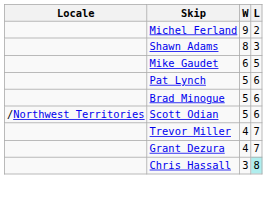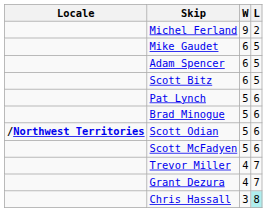 <table class="wikitable" border="1">
 <tr>
 <th>Locale</th>
 <th>Skip</th>
 <th>W</th>
 <th>L</th>
 </tr>
 <tr>
 <td></td>
 <td><a href='#'>Michel Ferland</a></td>
 <td>9</td>
 <td>2</td>
 </tr>
 <tr>
 <td></td>
-<td><a href='#'>Shawn Adams</a></td>
-<td>8</td>
-<td>3</td>
+<td><a href='#'>Mike Gaudet</a></td>
+<td>6</td>
+<td>5</td>
 </tr>
 <tr>
 <td></td>
-<td><a href='#'>Mike Gaudet</a></td>
+<td><a href='#'>Adam Spencer</a></td>
+<td>6</td>
+<td>5</td>
+</tr>
+<tr>
+<td></td>
+<td><a href='#'>Scott Bitz</a></td>
 <td>6</td>
 <td>5</td>
 </tr>
 <tr>
 <td></td>
 <td><a href='#'>Pat Lynch</a></td>
 <td>5</td>
 <td>6</td>
 </tr>
 <tr>
 <td></td>
 <td><a href='#'>Brad Minogue</a></td>
 <td>5</td>
 <td>6</td>
 </tr>
 <tr>
-<td>/<a href='#'>Northwest Territories</a></td>
+<td><strong>/<a href='#'>Northwest Territories</a></strong></td>
 <td><a href='#'>Scott Odian</a></td>
+<td>5</td>
+<td>6</td>
+</tr>
+<tr>
+<td></td>
+<td><a href='#'>Scott McFadyen</a></td>
 <td>5</td>
 <td>6</td>
 </tr>
 <tr>
 <td></td>
 <td><a href='#'>Trevor Miller</a></td>
 <td>4</td>
 <td>7</td>
 </tr>
 <tr>
 <td></td>
 <td><a href='#'>Grant Dezura</a></td>
 <td>4</td>
 <td>7</td>
 </tr>
 <tr>
 <td></td>
 <td><a href='#'>Chris Hassall</a></td>
 <td>3</td>
 <td style="background: paleturquoise;">8</td>
 </tr>
 </table>
